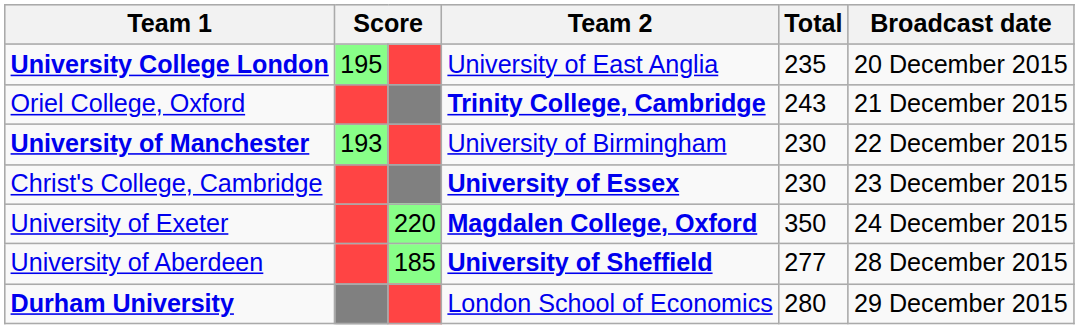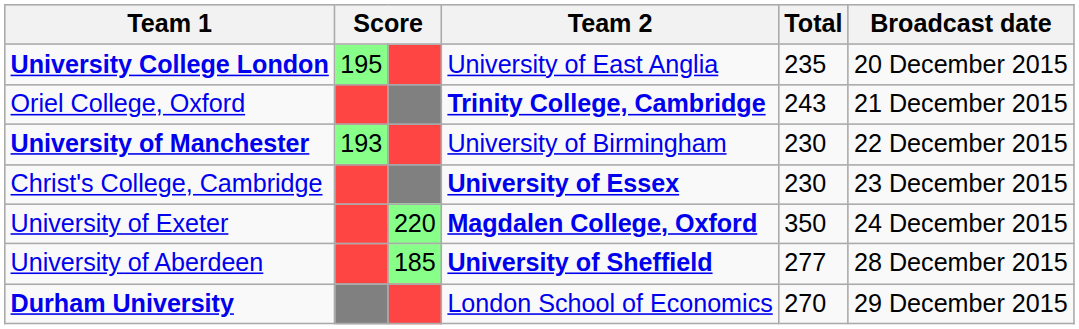 <table class="wikitable">
 <tr>
 <th>Team 1</th>
 <th colspan=2>Score</th>
 <th>Team 2</th>
 <th>Total</th>
 <th>Broadcast date</th>
 </tr>
 <tr>
 <td><strong><a href='#'>University College London</a></strong></td>
 <td style="background:#88ff88">195</td>
 <td style="background:#f44;"></td>
 <td><a href='#'>University of East Anglia</a></td>
 <td>235</td>
 <td>20 December 2015</td>
 </tr>
 <tr>
 <td><a href='#'>Oriel College, Oxford</a></td>
 <td style="background:#f44;"></td>
 <td style="background:grey"></td>
 <td><strong><a href='#'>Trinity College, Cambridge</a></strong></td>
 <td>243</td>
 <td>21 December 2015</td>
 </tr>
 <tr>
 <td><strong><a href='#'>University of Manchester</a></strong></td>
 <td style="background:#88ff88">193</td>
 <td style="background:#f44;"></td>
 <td><a href='#'>University of Birmingham</a></td>
 <td>230</td>
 <td>22 December 2015</td>
 </tr>
 <tr>
 <td><a href='#'>Christ's College, Cambridge</a></td>
 <td style="background:#f44;"></td>
 <td style="background:grey"></td>
 <td><strong><a href='#'>University of Essex</a></strong></td>
 <td>230</td>
 <td>23 December 2015</td>
 </tr>
 <tr>
 <td><a href='#'>University of Exeter</a></td>
 <td style="background:#f44;"></td>
 <td style="background:#88ff88">220</td>
 <td><strong><a href='#'>Magdalen College, Oxford</a></strong></td>
 <td>350</td>
 <td>24 December 2015</td>
 </tr>
 <tr>
 <td><a href='#'>University of Aberdeen</a></td>
 <td style="background:#f44;"></td>
 <td style="background:#88ff88">185</td>
 <td><strong><a href='#'>University of Sheffield</a></strong></td>
 <td>277</td>
 <td>28 December 2015</td>
 </tr>
 <tr>
 <td><strong><a href='#'>Durham University</a></strong></td>
 <td style="background:grey"><em></em></td>
 <td style="background:#f44;"></td>
 <td><a href='#'>London School of Economics</a></td>
-<td>280</td>
+<td>270</td>
 <td>29 December 2015</td>
 </tr>
 </table>
